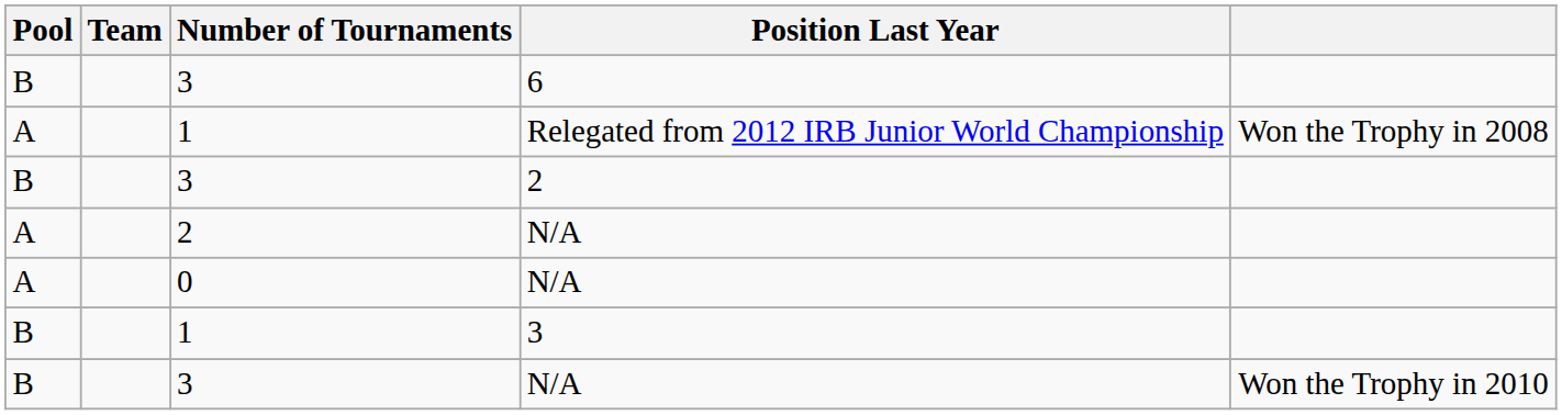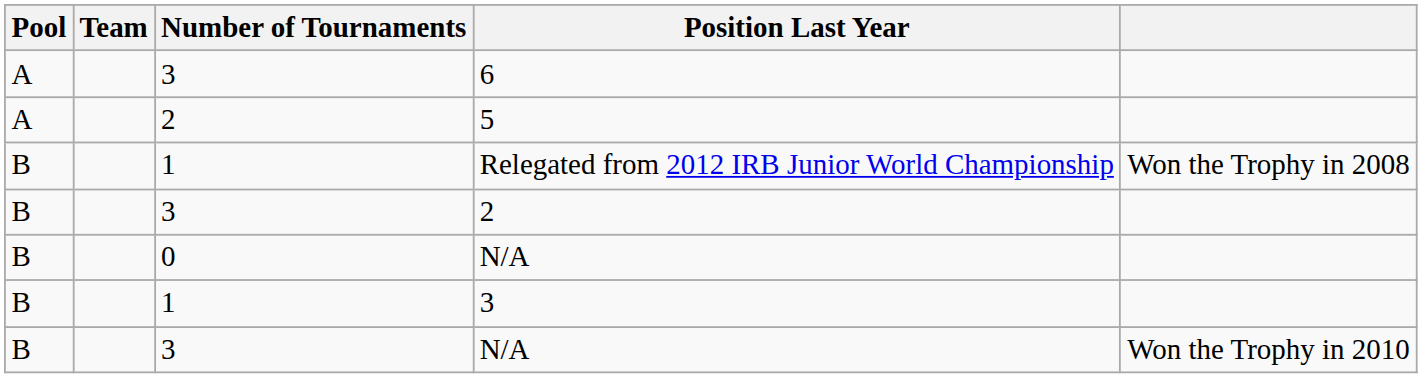 <table class="wikitable">
 <tr>
 <th>Pool</th>
 <th>Team</th>
 <th>Number of Tournaments</th>
 <th>Position Last Year</th>
 <th></th>
 </tr>
 <tr>
-<td>B</td>
+<td>A</td>
 <td></td>
 <td>3</td>
 <td>6</td>
 <td></td>
 </tr>
 <tr>
 <td>A</td>
+<td></td>
+<td>2</td>
+<td>5</td>
+<td></td>
+</tr>
+<tr>
+<td>B</td>
 <td></td>
 <td>1</td>
 <td>Relegated from <a href='#'>2012 IRB Junior World Championship</a></td>
 <td>Won the Trophy in 2008</td>
 </tr>
 <tr>
 <td>B</td>
 <td></td>
 <td>3</td>
 <td>2</td>
 <td></td>
 </tr>
 <tr>
-<td>A</td>
-<td></td>
-<td>2</td>
-<td>N/A</td>
-<td></td>
-</tr>
-<tr>
-<td>A</td>
+<td>B</td>
 <td></td>
 <td>0</td>
 <td>N/A</td>
 <td></td>
 </tr>
 <tr>
 <td>B</td>
 <td></td>
 <td>1</td>
 <td>3</td>
 <td></td>
 </tr>
 <tr>
 <td>B</td>
 <td></td>
 <td>3</td>
 <td>N/A</td>
 <td>Won the Trophy in 2010</td>
 </tr>
 </table>
